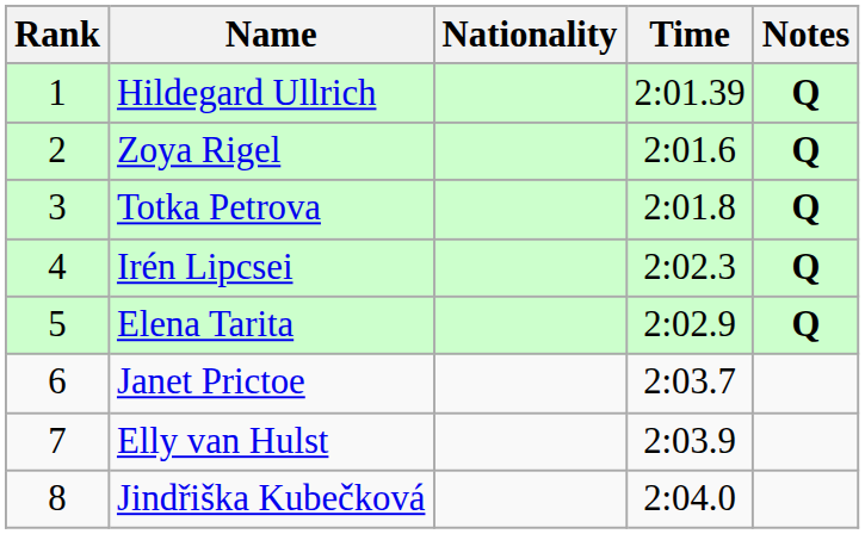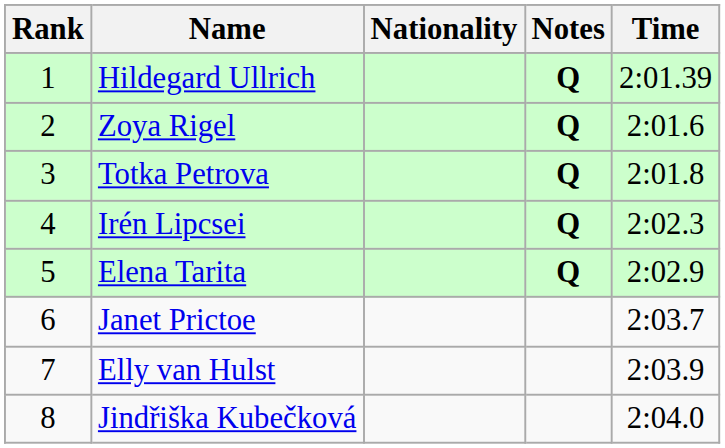 <table class="wikitable sortable" style="text-align:center">
 <tr>
 <th>Rank</th>
 <th>Name</th>
 <th>Nationality</th>
+<th>Notes</th>
 <th>Time</th>
-<th>Notes</th>
 </tr>
 <tr bgcolor=ccffcc>
 <td>1</td>
 <td align=left><a href='#'>Hildegard Ullrich</a></td>
 <td align=left></td>
+<td><strong>Q</strong></td>
 <td>2:01.39</td>
-<td><strong>Q</strong></td>
 </tr>
 <tr bgcolor=ccffcc>
 <td>2</td>
 <td align=left><a href='#'>Zoya Rigel</a></td>
 <td align=left></td>
+<td><strong>Q</strong></td>
 <td>2:01.6</td>
-<td><strong>Q</strong></td>
 </tr>
 <tr bgcolor=ccffcc>
 <td>3</td>
 <td align=left><a href='#'>Totka Petrova</a></td>
 <td align=left></td>
+<td><strong>Q</strong></td>
 <td>2:01.8</td>
-<td><strong>Q</strong></td>
 </tr>
 <tr bgcolor=ccffcc>
 <td>4</td>
 <td align=left><a href='#'>Irén Lipcsei</a></td>
 <td align=left></td>
+<td><strong>Q</strong></td>
 <td>2:02.3</td>
-<td><strong>Q</strong></td>
 </tr>
 <tr bgcolor=ccffcc>
 <td>5</td>
 <td align=left><a href='#'>Elena Tarita</a></td>
 <td align=left></td>
+<td><strong>Q</strong></td>
 <td>2:02.9</td>
-<td><strong>Q</strong></td>
 </tr>
 <tr>
 <td>6</td>
 <td align=left><a href='#'>Janet Prictoe</a></td>
 <td align=left></td>
+<td></td>
 <td>2:03.7</td>
-<td></td>
 </tr>
 <tr>
 <td>7</td>
 <td align=left><a href='#'>Elly van Hulst</a></td>
 <td align=left></td>
+<td></td>
 <td>2:03.9</td>
-<td></td>
 </tr>
 <tr>
 <td>8</td>
 <td align=left><a href='#'>Jindřiška Kubečková</a></td>
 <td align=left></td>
+<td></td>
 <td>2:04.0</td>
-<td></td>
 </tr>
 </table>
